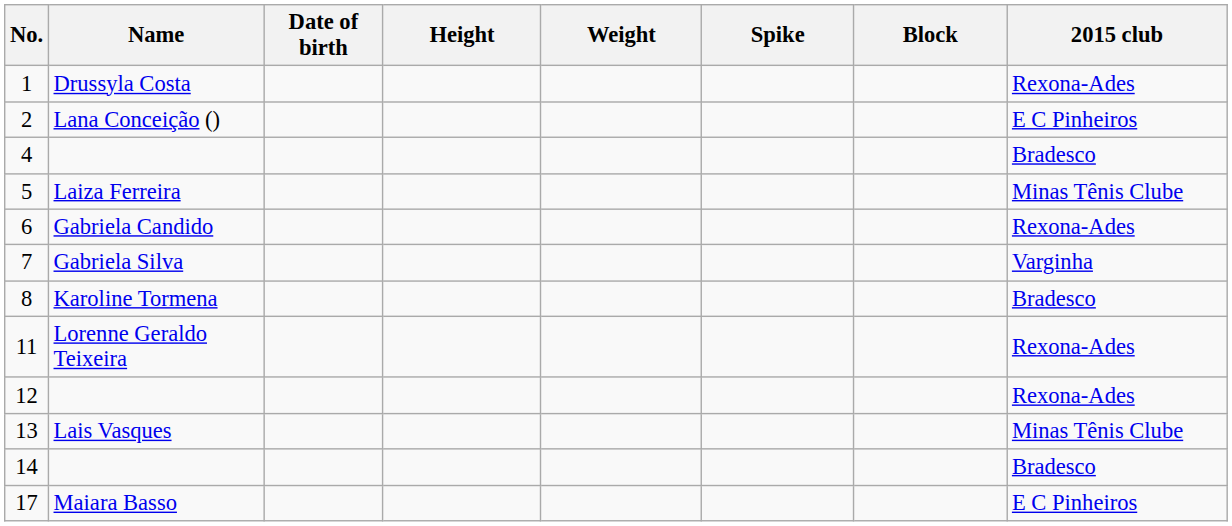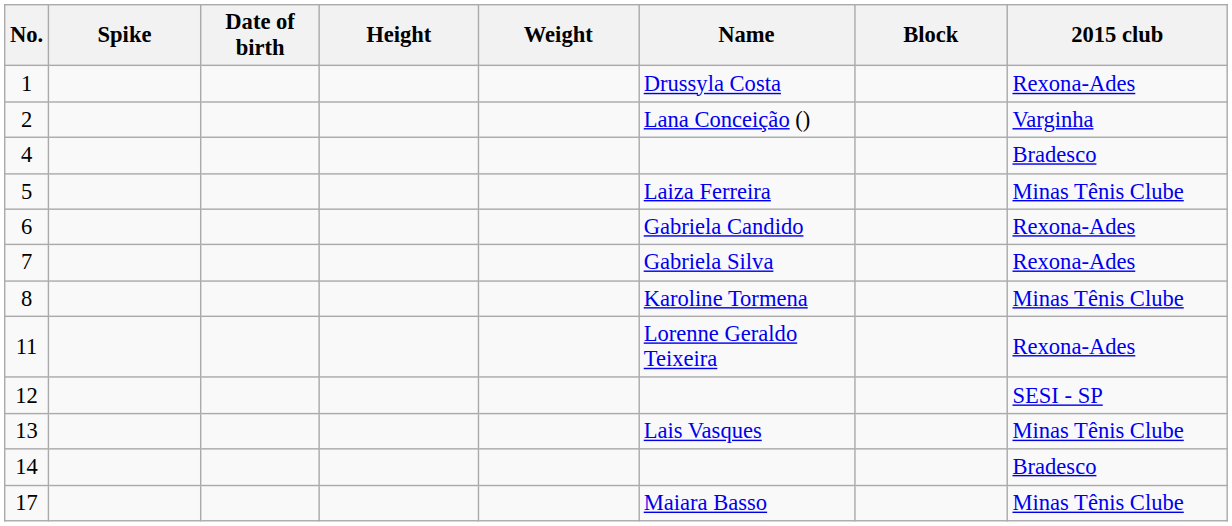 <table class="wikitable sortable" style="text-align:center;">
 <tr>
 <th>No.</th>
-<th style="width:15em">Name</th>
+<th style="width:11em">Spike</th>
 <th style="width:8em">Date of birth</th>
 <th style="width:11em">Height</th>
 <th style="width:11em">Weight</th>
-<th style="width:11em">Spike</th>
+<th style="width:15em">Name</th>
 <th style="width:11em">Block</th>
 <th style="width:16em">2015 club</th>
 </tr>
 <tr>
 <td>1</td>
-<td align=left><a href='#'>Drussyla Costa</a></td>
+<td></td>
 <td align=right></td>
 <td></td>
 <td></td>
-<td></td>
+<td align=left><a href='#'>Drussyla Costa</a></td>
 <td></td>
 <td align=left> <a href='#'>Rexona-Ades</a></td>
 </tr>
 <tr>
 <td>2</td>
-<td align=left><a href='#'>Lana Conceição</a> ()</td>
+<td></td>
 <td align=right></td>
 <td></td>
 <td></td>
+<td align=left><a href='#'>Lana Conceição</a> ()</td>
 <td></td>
-<td></td>
-<td align=left> <a href='#'>E C Pinheiros</a></td>
+<td align=left> <a href='#'>Varginha</a></td>
 </tr>
 <tr>
 <td>4</td>
-<td align=left></td>
+<td></td>
 <td align=right></td>
 <td></td>
 <td></td>
-<td></td>
+<td align=left></td>
 <td></td>
 <td align=left> <a href='#'>Bradesco</a></td>
 </tr>
 <tr>
 <td>5</td>
-<td align=left><a href='#'>Laiza Ferreira</a></td>
+<td></td>
 <td align=right></td>
 <td></td>
 <td></td>
-<td></td>
+<td align=left><a href='#'>Laiza Ferreira</a></td>
 <td></td>
 <td align=left> <a href='#'>Minas Tênis Clube</a></td>
 </tr>
 <tr>
 <td>6</td>
-<td align=left><a href='#'>Gabriela Candido</a></td>
+<td></td>
 <td align=right></td>
 <td></td>
 <td></td>
-<td></td>
+<td align=left><a href='#'>Gabriela Candido</a></td>
 <td></td>
 <td align=left> <a href='#'>Rexona-Ades</a></td>
 </tr>
 <tr>
 <td>7</td>
-<td align=left><a href='#'>Gabriela Silva</a></td>
+<td></td>
 <td align=right></td>
 <td></td>
 <td></td>
+<td align=left><a href='#'>Gabriela Silva</a></td>
 <td></td>
-<td></td>
-<td align=left> <a href='#'>Varginha</a></td>
+<td align=left> <a href='#'>Rexona-Ades</a></td>
 </tr>
 <tr>
 <td>8</td>
-<td align=left><a href='#'>Karoline Tormena</a></td>
+<td></td>
 <td align=right></td>
 <td></td>
 <td></td>
+<td align=left><a href='#'>Karoline Tormena</a></td>
 <td></td>
-<td></td>
-<td align=left> <a href='#'>Bradesco</a></td>
+<td align=left> <a href='#'>Minas Tênis Clube</a></td>
 </tr>
 <tr>
 <td>11</td>
-<td align=left><a href='#'>Lorenne Geraldo Teixeira</a></td>
+<td></td>
 <td align=right></td>
 <td></td>
 <td></td>
-<td></td>
+<td align=left><a href='#'>Lorenne Geraldo Teixeira</a></td>
 <td></td>
 <td align=left> <a href='#'>Rexona-Ades</a></td>
 </tr>
 <tr>
 <td>12</td>
-<td align=left></td>
+<td></td>
 <td align=right></td>
 <td></td>
 <td></td>
+<td align=left></td>
 <td></td>
-<td></td>
-<td align=left> <a href='#'>Rexona-Ades</a></td>
+<td align=left> <a href='#'>SESI - SP</a></td>
 </tr>
 <tr>
 <td>13</td>
-<td align=left><a href='#'>Lais Vasques</a></td>
+<td></td>
 <td align=right></td>
 <td></td>
 <td></td>
-<td></td>
+<td align=left><a href='#'>Lais Vasques</a></td>
 <td></td>
 <td align=left> <a href='#'>Minas Tênis Clube</a></td>
 </tr>
 <tr>
 <td>14</td>
-<td align=left></td>
+<td></td>
 <td align=right></td>
 <td></td>
 <td></td>
-<td></td>
+<td align=left></td>
 <td></td>
 <td align=left> <a href='#'>Bradesco</a></td>
 </tr>
 <tr>
 <td>17</td>
-<td align=left><a href='#'>Maiara Basso</a></td>
+<td></td>
 <td align=right></td>
 <td></td>
 <td></td>
+<td align=left><a href='#'>Maiara Basso</a></td>
 <td></td>
-<td></td>
-<td align=left> <a href='#'>E C Pinheiros</a></td>
+<td align=left> <a href='#'>Minas Tênis Clube</a></td>
 </tr>
 </table>
